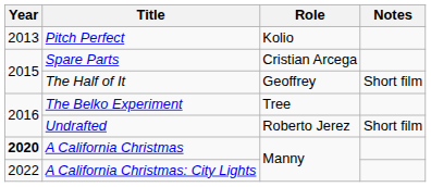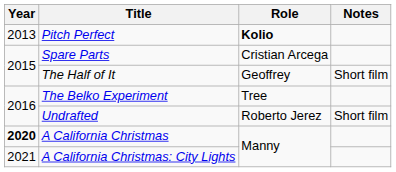 <table class="wikitable sortable">
 <tr>
 <th>Year</th>
 <th>Title</th>
 <th>Role</th>
 <th class="unsortable">Notes</th>
 </tr>
 <tr>
 <td>2013</td>
 <td><em><a href='#'>Pitch Perfect</a></em></td>
-<td>Kolio</td>
+<td><strong>Kolio</strong></td>
 <td></td>
 </tr>
 <tr>
 <td rowspan=2>2015</td>
 <td><em><a href='#'>Spare Parts</a></em></td>
 <td>Cristian Arcega</td>
 <td></td>
 </tr>
 <tr>
 <td><em>The Half of It</em></td>
 <td>Geoffrey</td>
 <td>Short film</td>
 </tr>
 <tr>
 <td rowspan=2>2016</td>
 <td><em><a href='#'>The Belko Experiment</a></em></td>
 <td>Tree</td>
 <td></td>
 </tr>
 <tr>
 <td><em><a href='#'>Undrafted</a></em></td>
 <td>Roberto Jerez</td>
 <td>Short film</td>
 </tr>
 <tr>
 <td><strong>2020</strong></td>
 <td><em><a href='#'>A California Christmas</a></em></td>
 <td rowspan=2>Manny</td>
 <td></td>
 </tr>
 <tr>
-<td>2022</td>
+<td>2021</td>
 <td><em><a href='#'>A California Christmas: City Lights</a></em></td>
 <td></td>
 </tr>
 </table>
